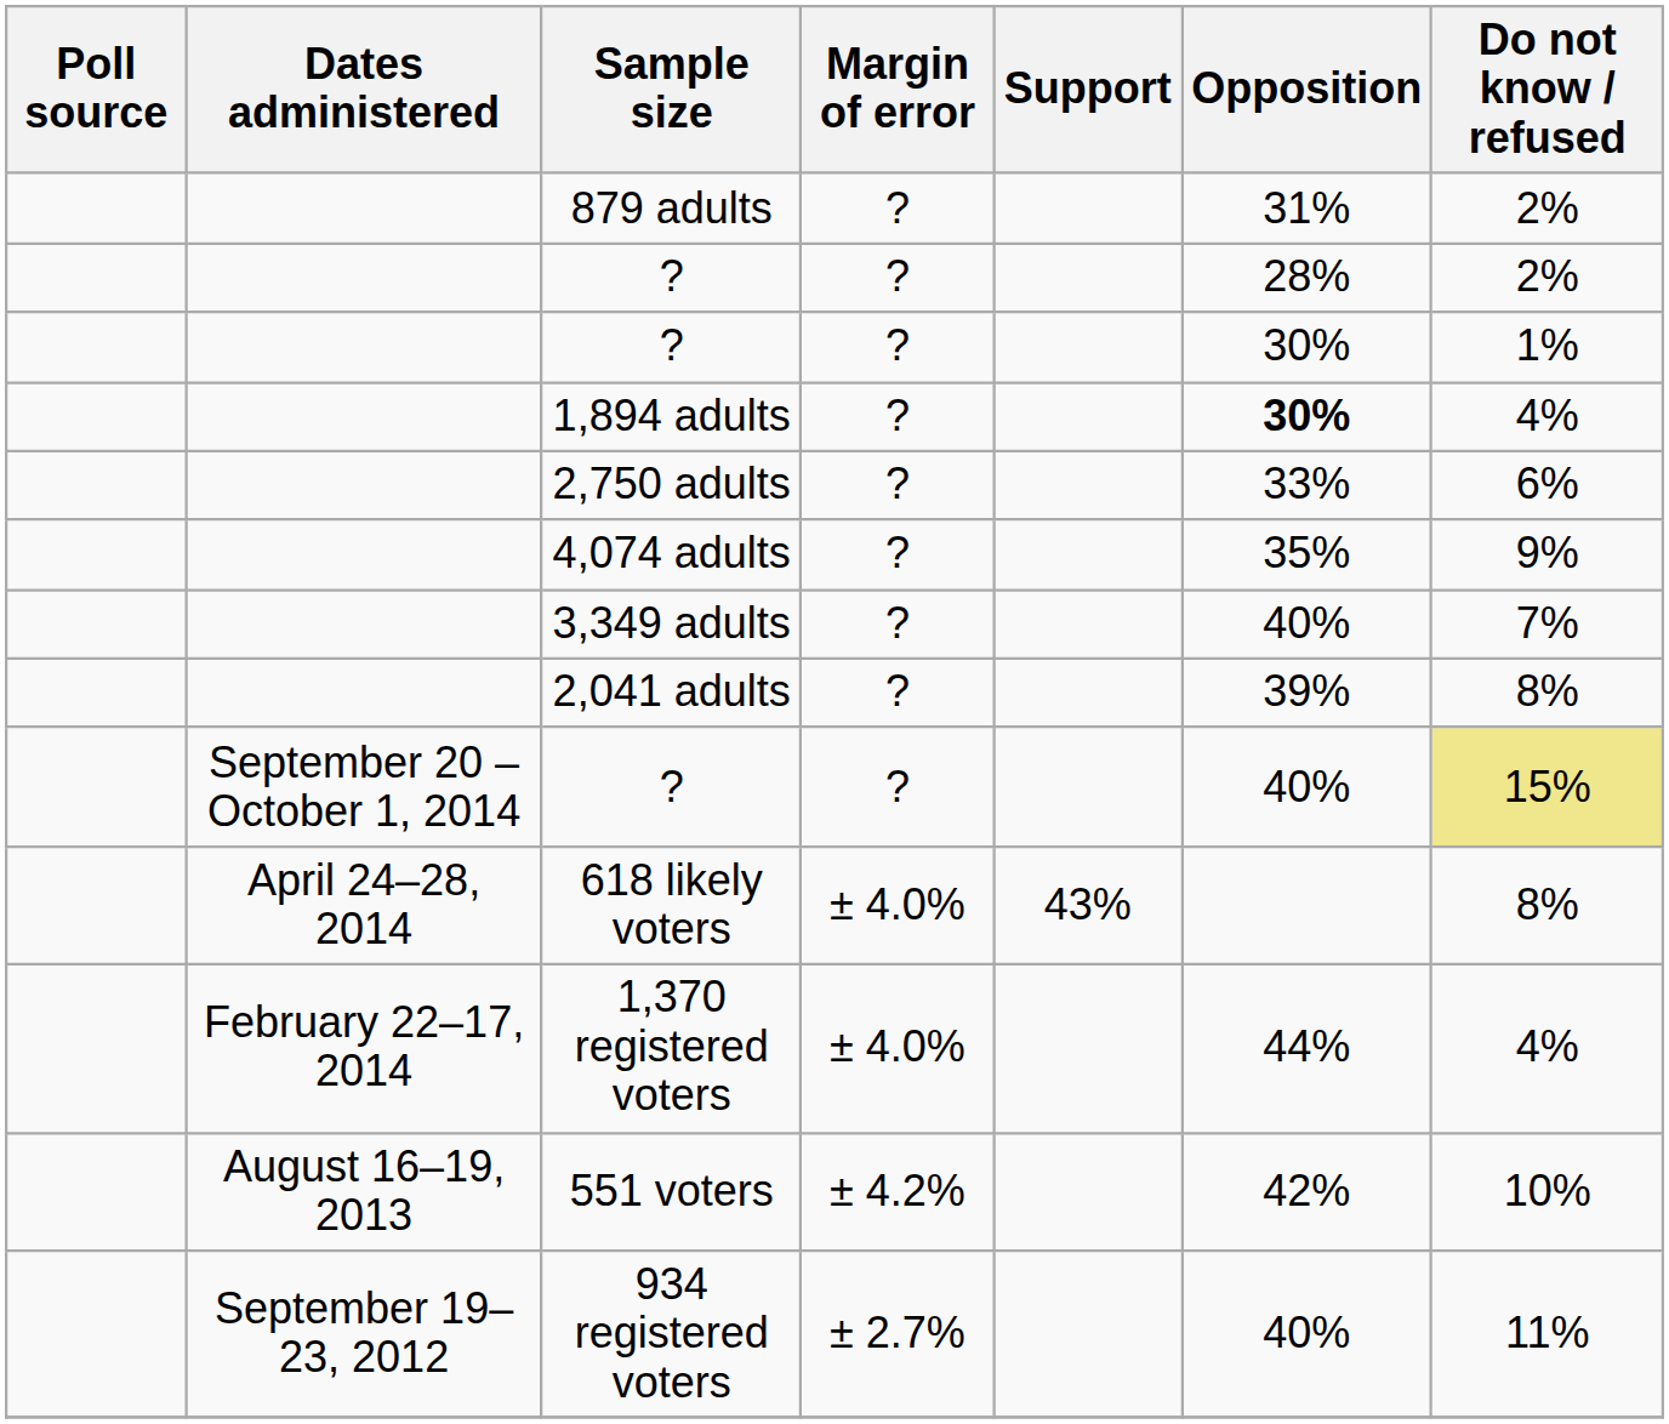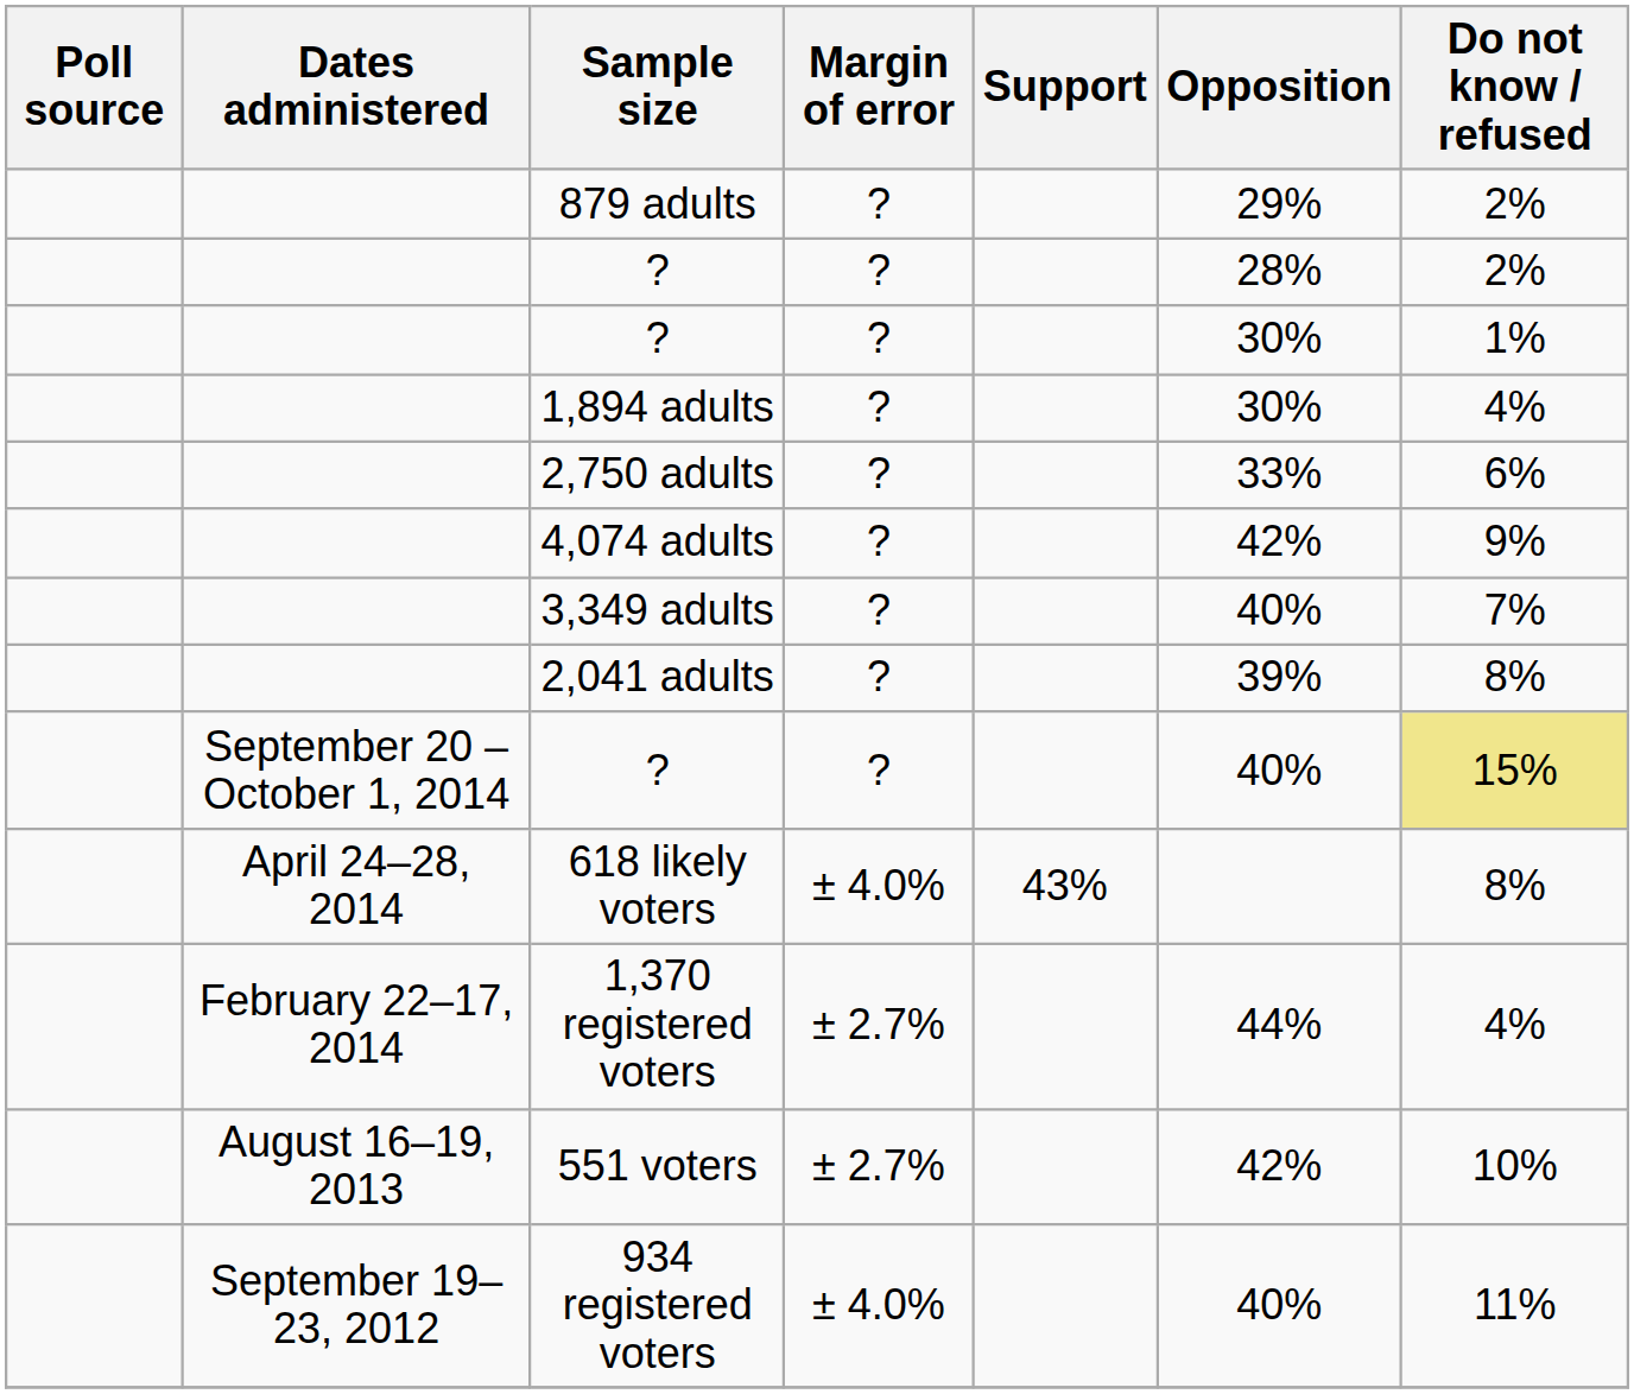 <table class="wikitable" style="text-align: center">
 <tr>
 <th>Poll source</th>
 <th>Dates administered</th>
 <th>Sample size</th>
 <th>Margin of error</th>
 <th>Support</th>
 <th>Opposition</th>
 <th>Do not know / refused</th>
 </tr>
 <tr>
 <td></td>
 <td></td>
 <td>879 adults</td>
 <td>?</td>
 <td></td>
-<td>31%</td>
+<td>29%</td>
 <td>2%</td>
 </tr>
 <tr>
 <td></td>
 <td></td>
 <td>?</td>
 <td>?</td>
 <td></td>
 <td>28%</td>
 <td>2%</td>
 </tr>
 <tr>
 <td></td>
 <td></td>
 <td>?</td>
 <td>?</td>
 <td></td>
 <td>30%</td>
 <td>1%</td>
 </tr>
 <tr>
 <td></td>
 <td></td>
 <td>1,894 adults</td>
 <td>?</td>
 <td></td>
-<td><strong>30%</strong></td>
+<td>30%</td>
 <td>4%</td>
 </tr>
 <tr>
 <td></td>
 <td></td>
 <td>2,750 adults</td>
 <td>?</td>
 <td></td>
 <td>33%</td>
 <td>6%</td>
 </tr>
 <tr>
 <td></td>
 <td></td>
 <td>4,074 adults</td>
 <td>?</td>
 <td></td>
-<td>35%</td>
+<td>42%</td>
 <td>9%</td>
 </tr>
 <tr>
 <td></td>
 <td></td>
 <td>3,349 adults</td>
 <td>?</td>
 <td></td>
 <td>40%</td>
 <td>7%</td>
 </tr>
 <tr>
 <td></td>
 <td></td>
 <td>2,041 adults</td>
 <td>?</td>
 <td></td>
 <td>39%</td>
 <td>8%</td>
 </tr>
 <tr>
 <td></td>
 <td>September 20 – October 1, 2014</td>
 <td>?</td>
 <td>?</td>
 <td></td>
 <td>40%</td>
 <td style="background: khaki;">15%</td>
 </tr>
 <tr>
 <td></td>
 <td>April 24–28, 2014</td>
 <td>618 likely voters</td>
 <td>± 4.0%</td>
 <td>43%</td>
 <td></td>
 <td>8%</td>
 </tr>
 <tr>
 <td></td>
 <td>February 22–17, 2014</td>
 <td>1,370 registered voters</td>
-<td>± 4.0%</td>
+<td>± 2.7%</td>
 <td></td>
 <td>44%</td>
 <td>4%</td>
 </tr>
 <tr>
 <td></td>
 <td>August 16–19, 2013</td>
 <td>551 voters</td>
-<td>± 4.2%</td>
+<td>± 2.7%</td>
 <td></td>
 <td>42%</td>
 <td>10%</td>
 </tr>
 <tr>
 <td></td>
 <td>September 19–23, 2012</td>
 <td>934 registered voters</td>
-<td>± 2.7%</td>
+<td>± 4.0%</td>
 <td></td>
 <td>40%</td>
 <td>11%</td>
 </tr>
 <tr>
 </tr>
 </table>
